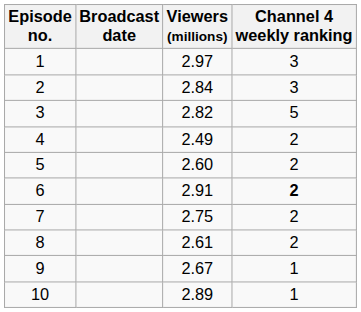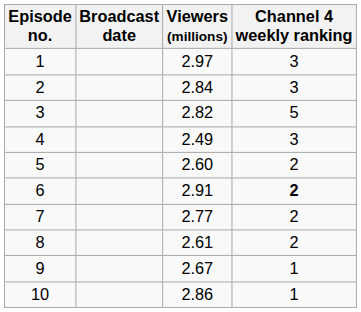 <table class="wikitable" style="text-align:center;">
 <tr>
 <th>Episode<br>no.</th>
 <th>Broadcast<br>date</th>
 <th>Viewers<br><small>(millions)</small></th>
 <th>Channel 4<br>weekly ranking</th>
 </tr>
 <tr>
 <td>1</td>
 <td></td>
 <td>2.97</td>
 <td>3</td>
 </tr>
 <tr>
 <td>2</td>
 <td></td>
 <td>2.84</td>
 <td>3</td>
 </tr>
 <tr>
 <td>3</td>
 <td></td>
 <td>2.82</td>
 <td>5</td>
 </tr>
 <tr>
 <td>4</td>
 <td></td>
 <td>2.49</td>
-<td>2</td>
+<td>3</td>
 </tr>
 <tr>
 <td>5</td>
 <td></td>
 <td>2.60</td>
 <td>2</td>
 </tr>
 <tr>
 <td>6</td>
 <td></td>
 <td>2.91</td>
 <td><strong>2</strong></td>
 </tr>
 <tr>
 <td>7</td>
 <td></td>
-<td>2.75</td>
+<td>2.77</td>
 <td>2</td>
 </tr>
 <tr>
 <td>8</td>
 <td></td>
 <td>2.61</td>
 <td>2</td>
 </tr>
 <tr>
 <td>9</td>
 <td></td>
 <td>2.67</td>
 <td>1</td>
 </tr>
 <tr>
 <td>10</td>
 <td></td>
-<td>2.89</td>
+<td>2.86</td>
 <td>1</td>
 </tr>
 </table>
